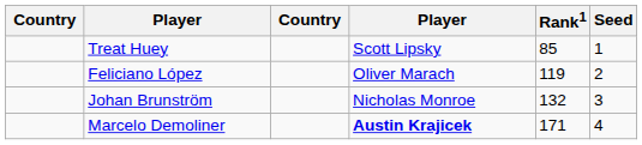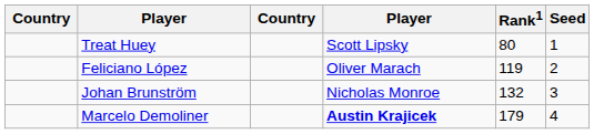 <table class="sortable wikitable">
 <tr>
 <th width="70">Country</th>
 <th width="175">Player</th>
 <th width="70">Country</th>
 <th width="175">Player</th>
 <th>Rank<sup>1</sup></th>
 <th>Seed</th>
 </tr>
 <tr>
 <td></td>
 <td><a href='#'>Treat Huey</a></td>
 <td></td>
 <td><a href='#'>Scott Lipsky</a></td>
-<td>85</td>
+<td>80</td>
 <td>1</td>
 </tr>
 <tr>
 <td></td>
 <td><a href='#'>Feliciano López</a></td>
 <td></td>
 <td><a href='#'>Oliver Marach</a></td>
 <td>119</td>
 <td>2</td>
 </tr>
 <tr>
 <td></td>
 <td><a href='#'>Johan Brunström</a></td>
 <td></td>
 <td><a href='#'>Nicholas Monroe</a></td>
 <td>132</td>
 <td>3</td>
 </tr>
 <tr>
 <td></td>
 <td><a href='#'>Marcelo Demoliner</a></td>
 <td></td>
 <td><strong><a href='#'>Austin Krajicek</a></strong></td>
-<td>171</td>
+<td>179</td>
 <td>4</td>
 </tr>
 </table>
